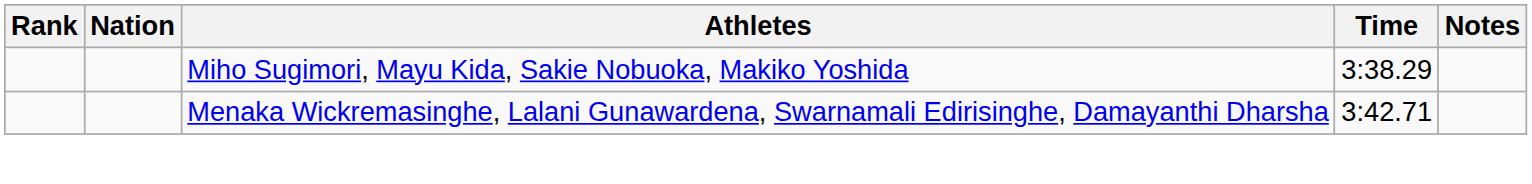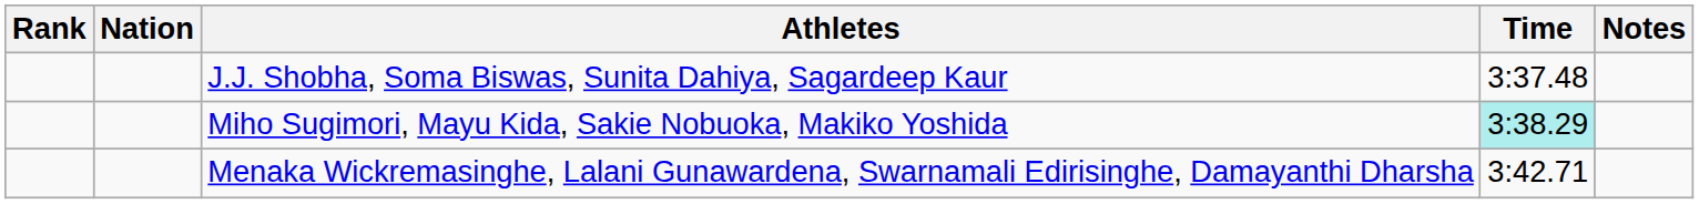 <table class="wikitable sortable" style="text-align:center">
 <tr>
 <th>Rank</th>
 <th>Nation</th>
 <th>Athletes</th>
 <th>Time</th>
 <th>Notes</th>
 </tr>
 <tr>
 <td></td>
 <td align=left></td>
+<td align=left><a href='#'>J.J. Shobha</a>, <a href='#'>Soma Biswas</a>, <a href='#'>Sunita Dahiya</a>, <a href='#'>Sagardeep Kaur</a></td>
+<td>3:37.48</td>
+<td></td>
+</tr>
+<tr>
+<td></td>
+<td align=left></td>
 <td align=left><a href='#'>Miho Sugimori</a>, <a href='#'>Mayu Kida</a>, <a href='#'>Sakie Nobuoka</a>, <a href='#'>Makiko Yoshida</a></td>
-<td>3:38.29</td>
+<td style="background: paleturquoise;">3:38.29</td>
 <td></td>
 </tr>
 <tr>
 <td></td>
 <td align=left></td>
 <td align=left><a href='#'>Menaka Wickremasinghe</a>, <a href='#'>Lalani Gunawardena</a>, <a href='#'>Swarnamali Edirisinghe</a>, <a href='#'>Damayanthi Dharsha</a></td>
 <td>3:42.71</td>
 <td></td>
 </tr>
 </table>
